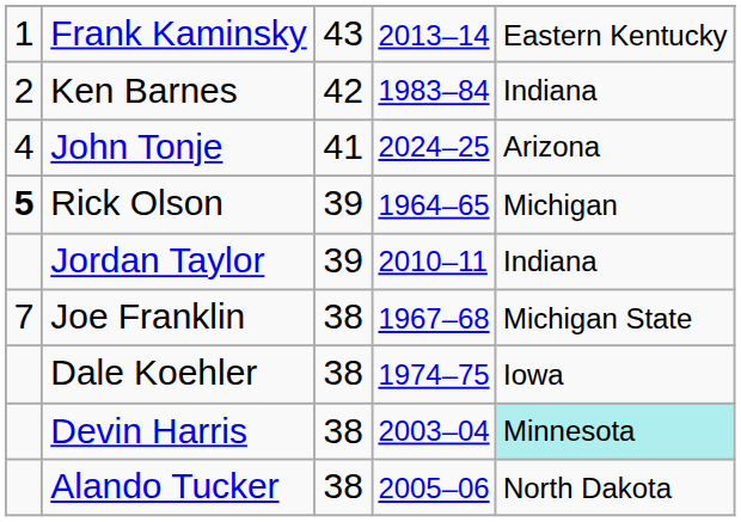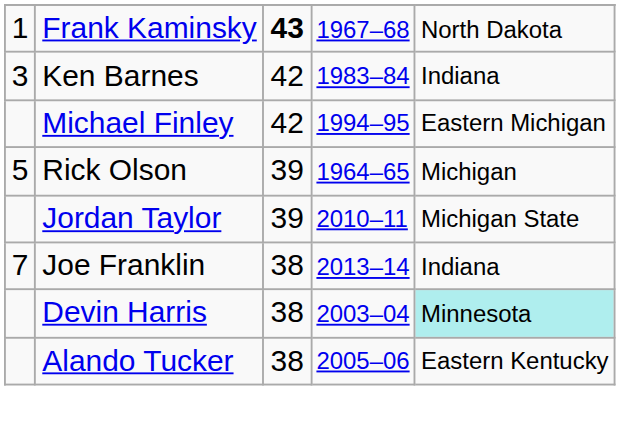 <table class="wikitable">
 <tr>
 </tr>
 <tr>
 <td>1</td>
 <td><a href='#'>Frank Kaminsky</a></td>
-<td>43</td>
-<td style="font-size:80%;"><a href='#'>2013–14</a></td>
-<td style="font-size:80%;">Eastern Kentucky</td>
+<td><strong>43</strong></td>
+<td style="font-size:80%;"><a href='#'>1967–68</a></td>
+<td style="font-size:80%;">North Dakota</td>
 </tr>
 <tr>
-<td>2</td>
+<td>3</td>
 <td>Ken Barnes</td>
 <td>42</td>
 <td style="font-size:80%;"><a href='#'>1983–84</a></td>
 <td style="font-size:80%;">Indiana</td>
 </tr>
 <tr>
-<td>4</td>
-<td><a href='#'>John Tonje</a></td>
-<td>41</td>
-<td style="font-size:80%;"><a href='#'>2024–25</a></td>
-<td style="font-size:80%;">Arizona</td>
+<td></td>
+<td><a href='#'>Michael Finley</a></td>
+<td>42</td>
+<td style="font-size:80%;"><a href='#'>1994–95</a></td>
+<td style="font-size:80%;">Eastern Michigan</td>
 </tr>
 <tr>
-<td><strong>5</strong></td>
+<td>5</td>
 <td>Rick Olson</td>
 <td>39</td>
 <td style="font-size:80%;"><a href='#'>1964–65</a></td>
 <td style="font-size:80%;">Michigan</td>
 </tr>
 <tr>
 <td></td>
 <td><a href='#'>Jordan Taylor</a></td>
 <td>39</td>
 <td style="font-size:80%;"><a href='#'>2010–11</a></td>
-<td style="font-size:80%;">Indiana</td>
+<td style="font-size:80%;">Michigan State</td>
 </tr>
 <tr>
 <td>7</td>
 <td>Joe Franklin</td>
 <td>38</td>
-<td style="font-size:80%;"><a href='#'>1967–68</a></td>
-<td style="font-size:80%;">Michigan State</td>
-</tr>
-<tr>
-<td></td>
-<td>Dale Koehler</td>
-<td>38</td>
-<td style="font-size:80%;"><a href='#'>1974–75</a></td>
-<td style="font-size:80%;">Iowa</td>
+<td style="font-size:80%;"><a href='#'>2013–14</a></td>
+<td style="font-size:80%;">Indiana</td>
 </tr>
 <tr>
 <td></td>
 <td><a href='#'>Devin Harris</a></td>
 <td>38</td>
 <td style="font-size:80%;"><a href='#'>2003–04</a></td>
 <td style="background: paleturquoise; font-size:80%;">Minnesota</td>
 </tr>
 <tr>
 <td></td>
 <td><a href='#'>Alando Tucker</a></td>
 <td>38</td>
 <td style="font-size:80%;"><a href='#'>2005–06</a></td>
-<td style="font-size:80%;">North Dakota</td>
+<td style="font-size:80%;">Eastern Kentucky</td>
 </tr>
 </table>
